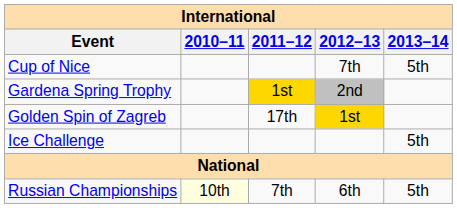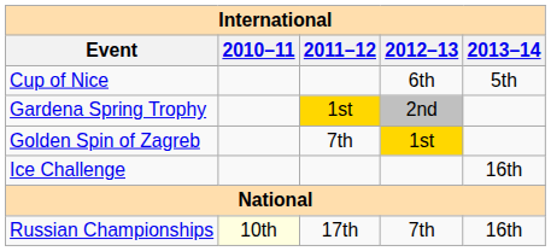 <table class="wikitable" style="text-align:center">
 <tr>
 <th style="background-color: #ffdead; " colspan=5 align=center>International</th>
 </tr>
 <tr>
 <th>Event</th>
 <th><a href='#'>2010–11</a></th>
 <th><a href='#'>2011–12</a></th>
 <th><a href='#'>2012–13</a></th>
 <th><a href='#'>2013–14</a></th>
 </tr>
 <tr>
 <td align=left><a href='#'>Cup of Nice</a></td>
 <td></td>
 <td></td>
-<td>7th</td>
+<td>6th</td>
 <td>5th</td>
 </tr>
 <tr>
 <td align=left><a href='#'>Gardena Spring Trophy</a></td>
 <td></td>
 <td bgcolor=gold>1st</td>
 <td bgcolor=silver>2nd</td>
 <td></td>
 </tr>
 <tr>
 <td align=left><a href='#'>Golden Spin of Zagreb</a></td>
 <td></td>
-<td>17th</td>
+<td>7th</td>
 <td bgcolor=gold>1st</td>
 <td></td>
 </tr>
 <tr>
 <td align=left><a href='#'>Ice Challenge</a></td>
 <td></td>
 <td></td>
 <td></td>
-<td>5th</td>
+<td>16th</td>
 </tr>
 <tr>
 <th style="background-color: #ffdead; " colspan=5 align=center>National</th>
 </tr>
 <tr>
 <td align=left><a href='#'>Russian Championships</a></td>
 <td style="background: lightyellow;">10th</td>
+<td>17th</td>
 <td>7th</td>
-<td>6th</td>
-<td>5th</td>
+<td>16th</td>
 </tr>
 </table>
